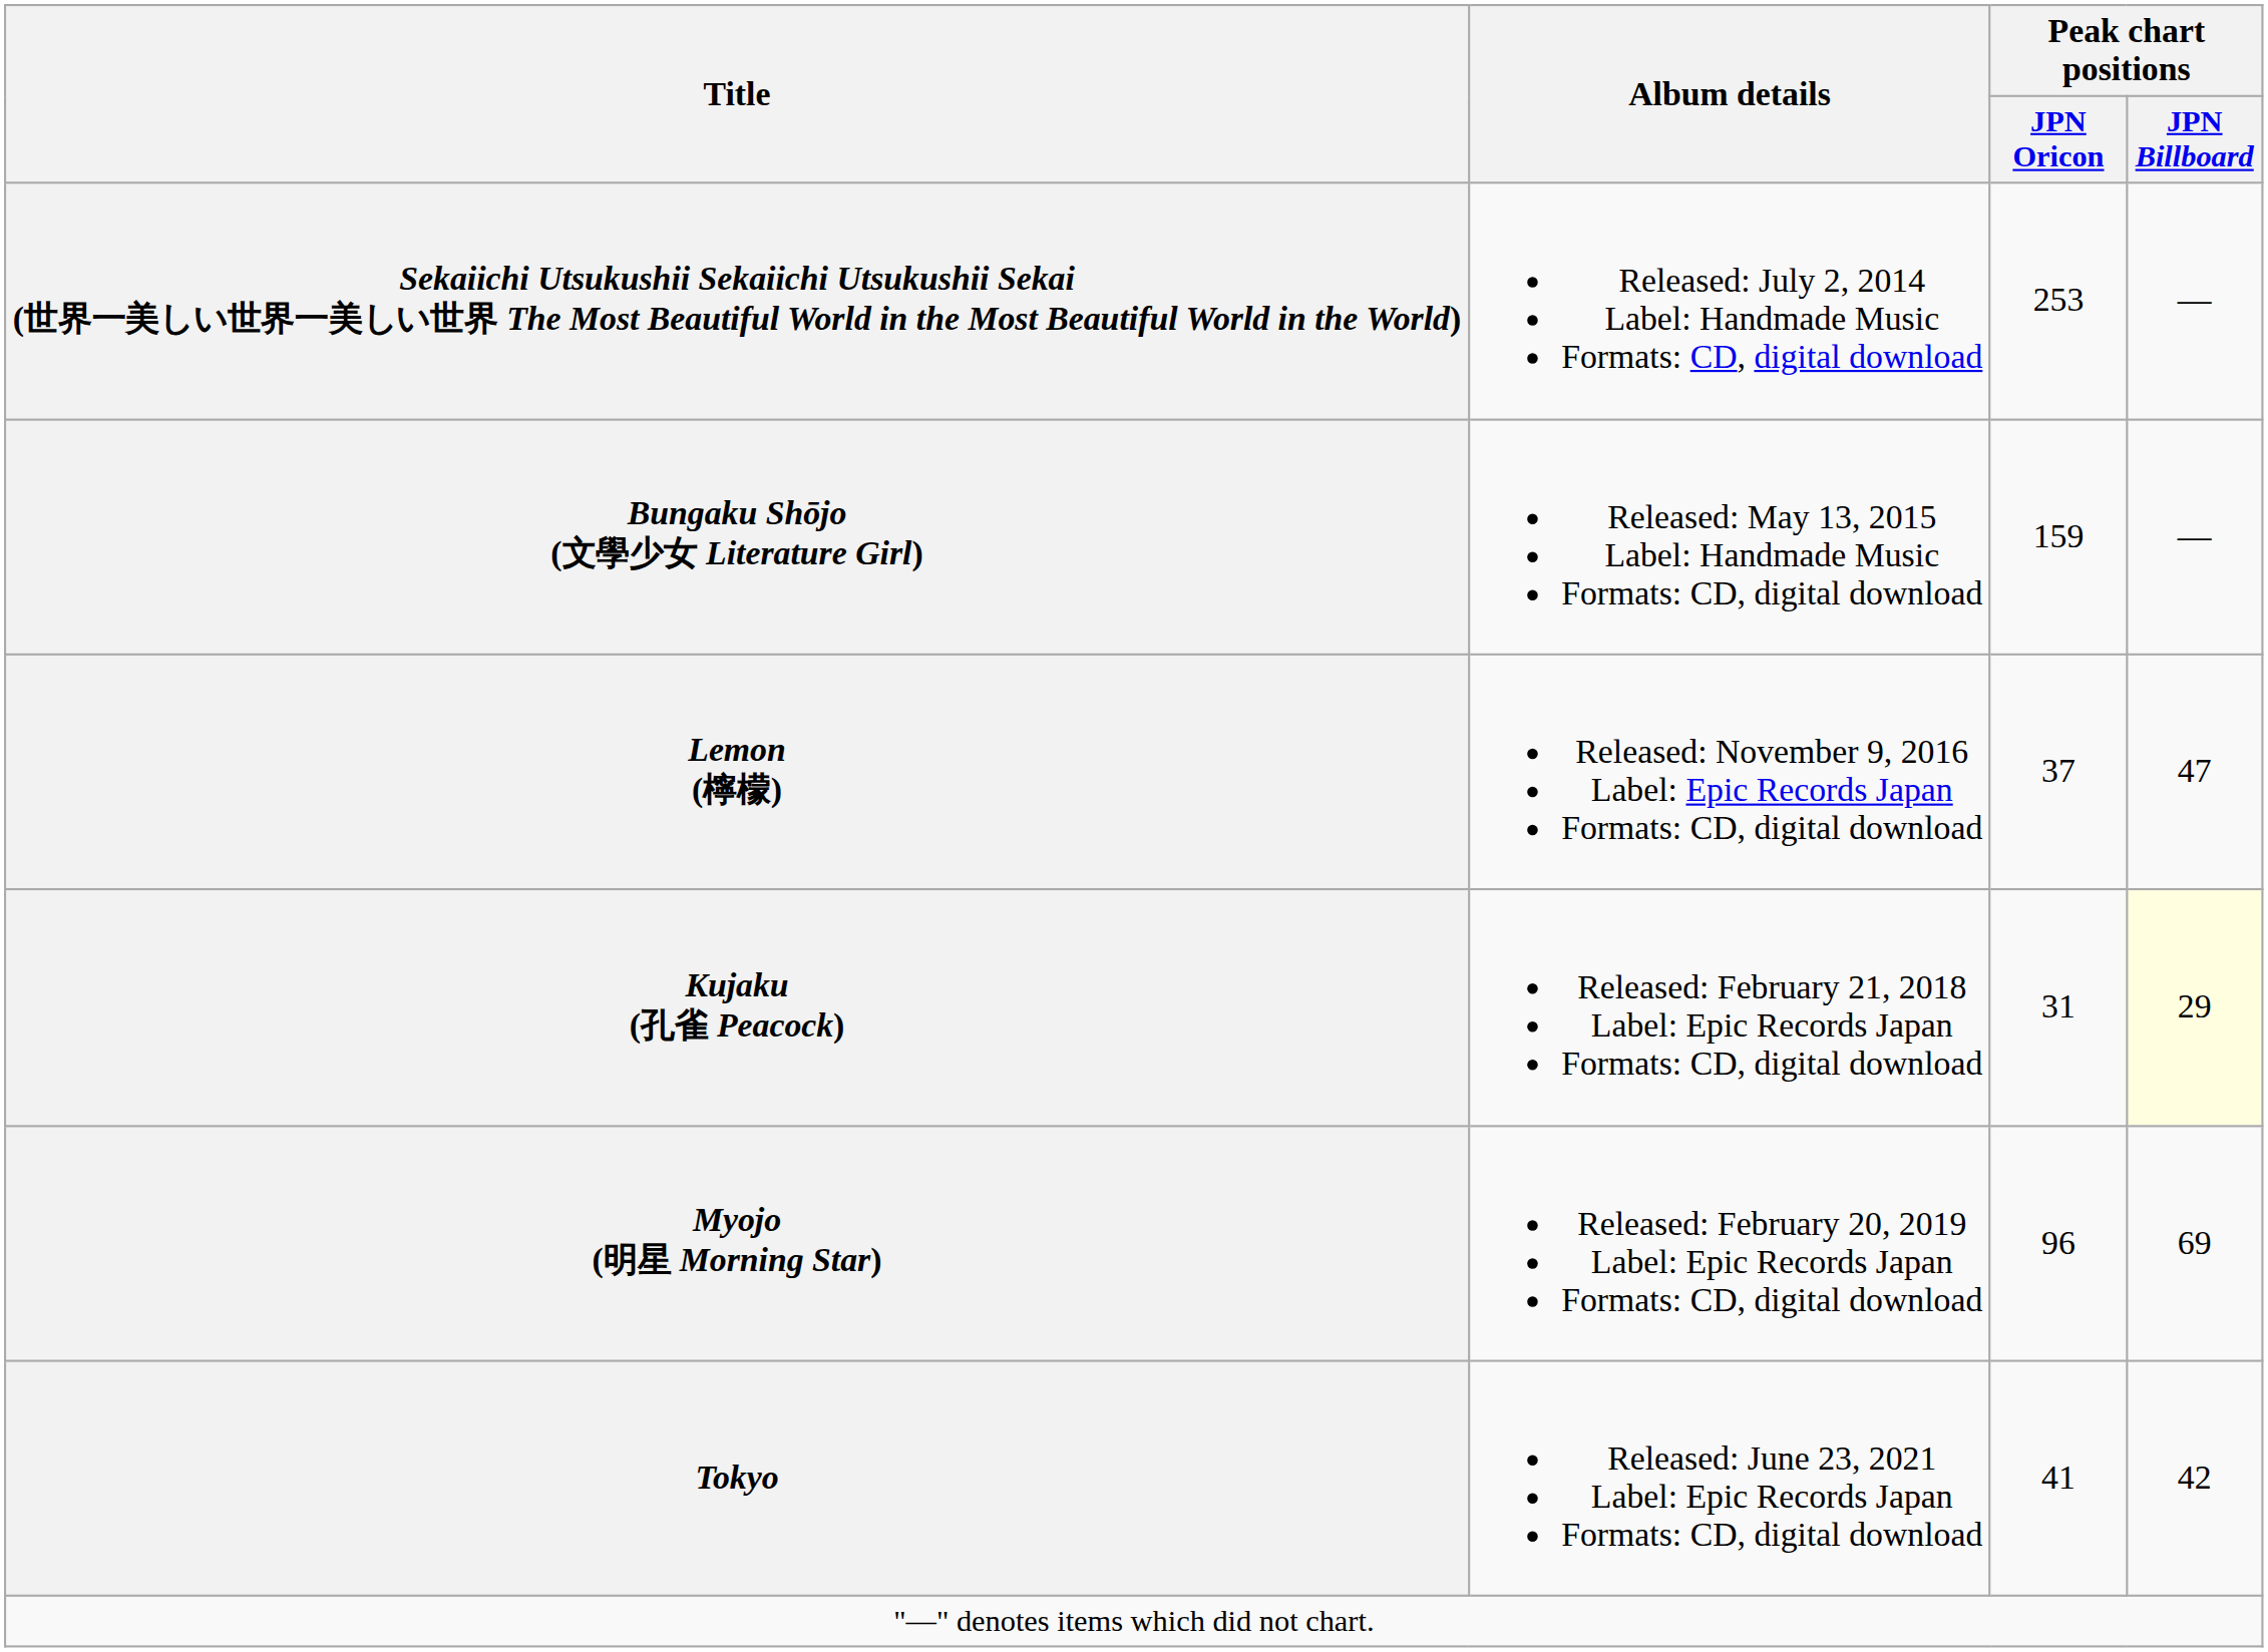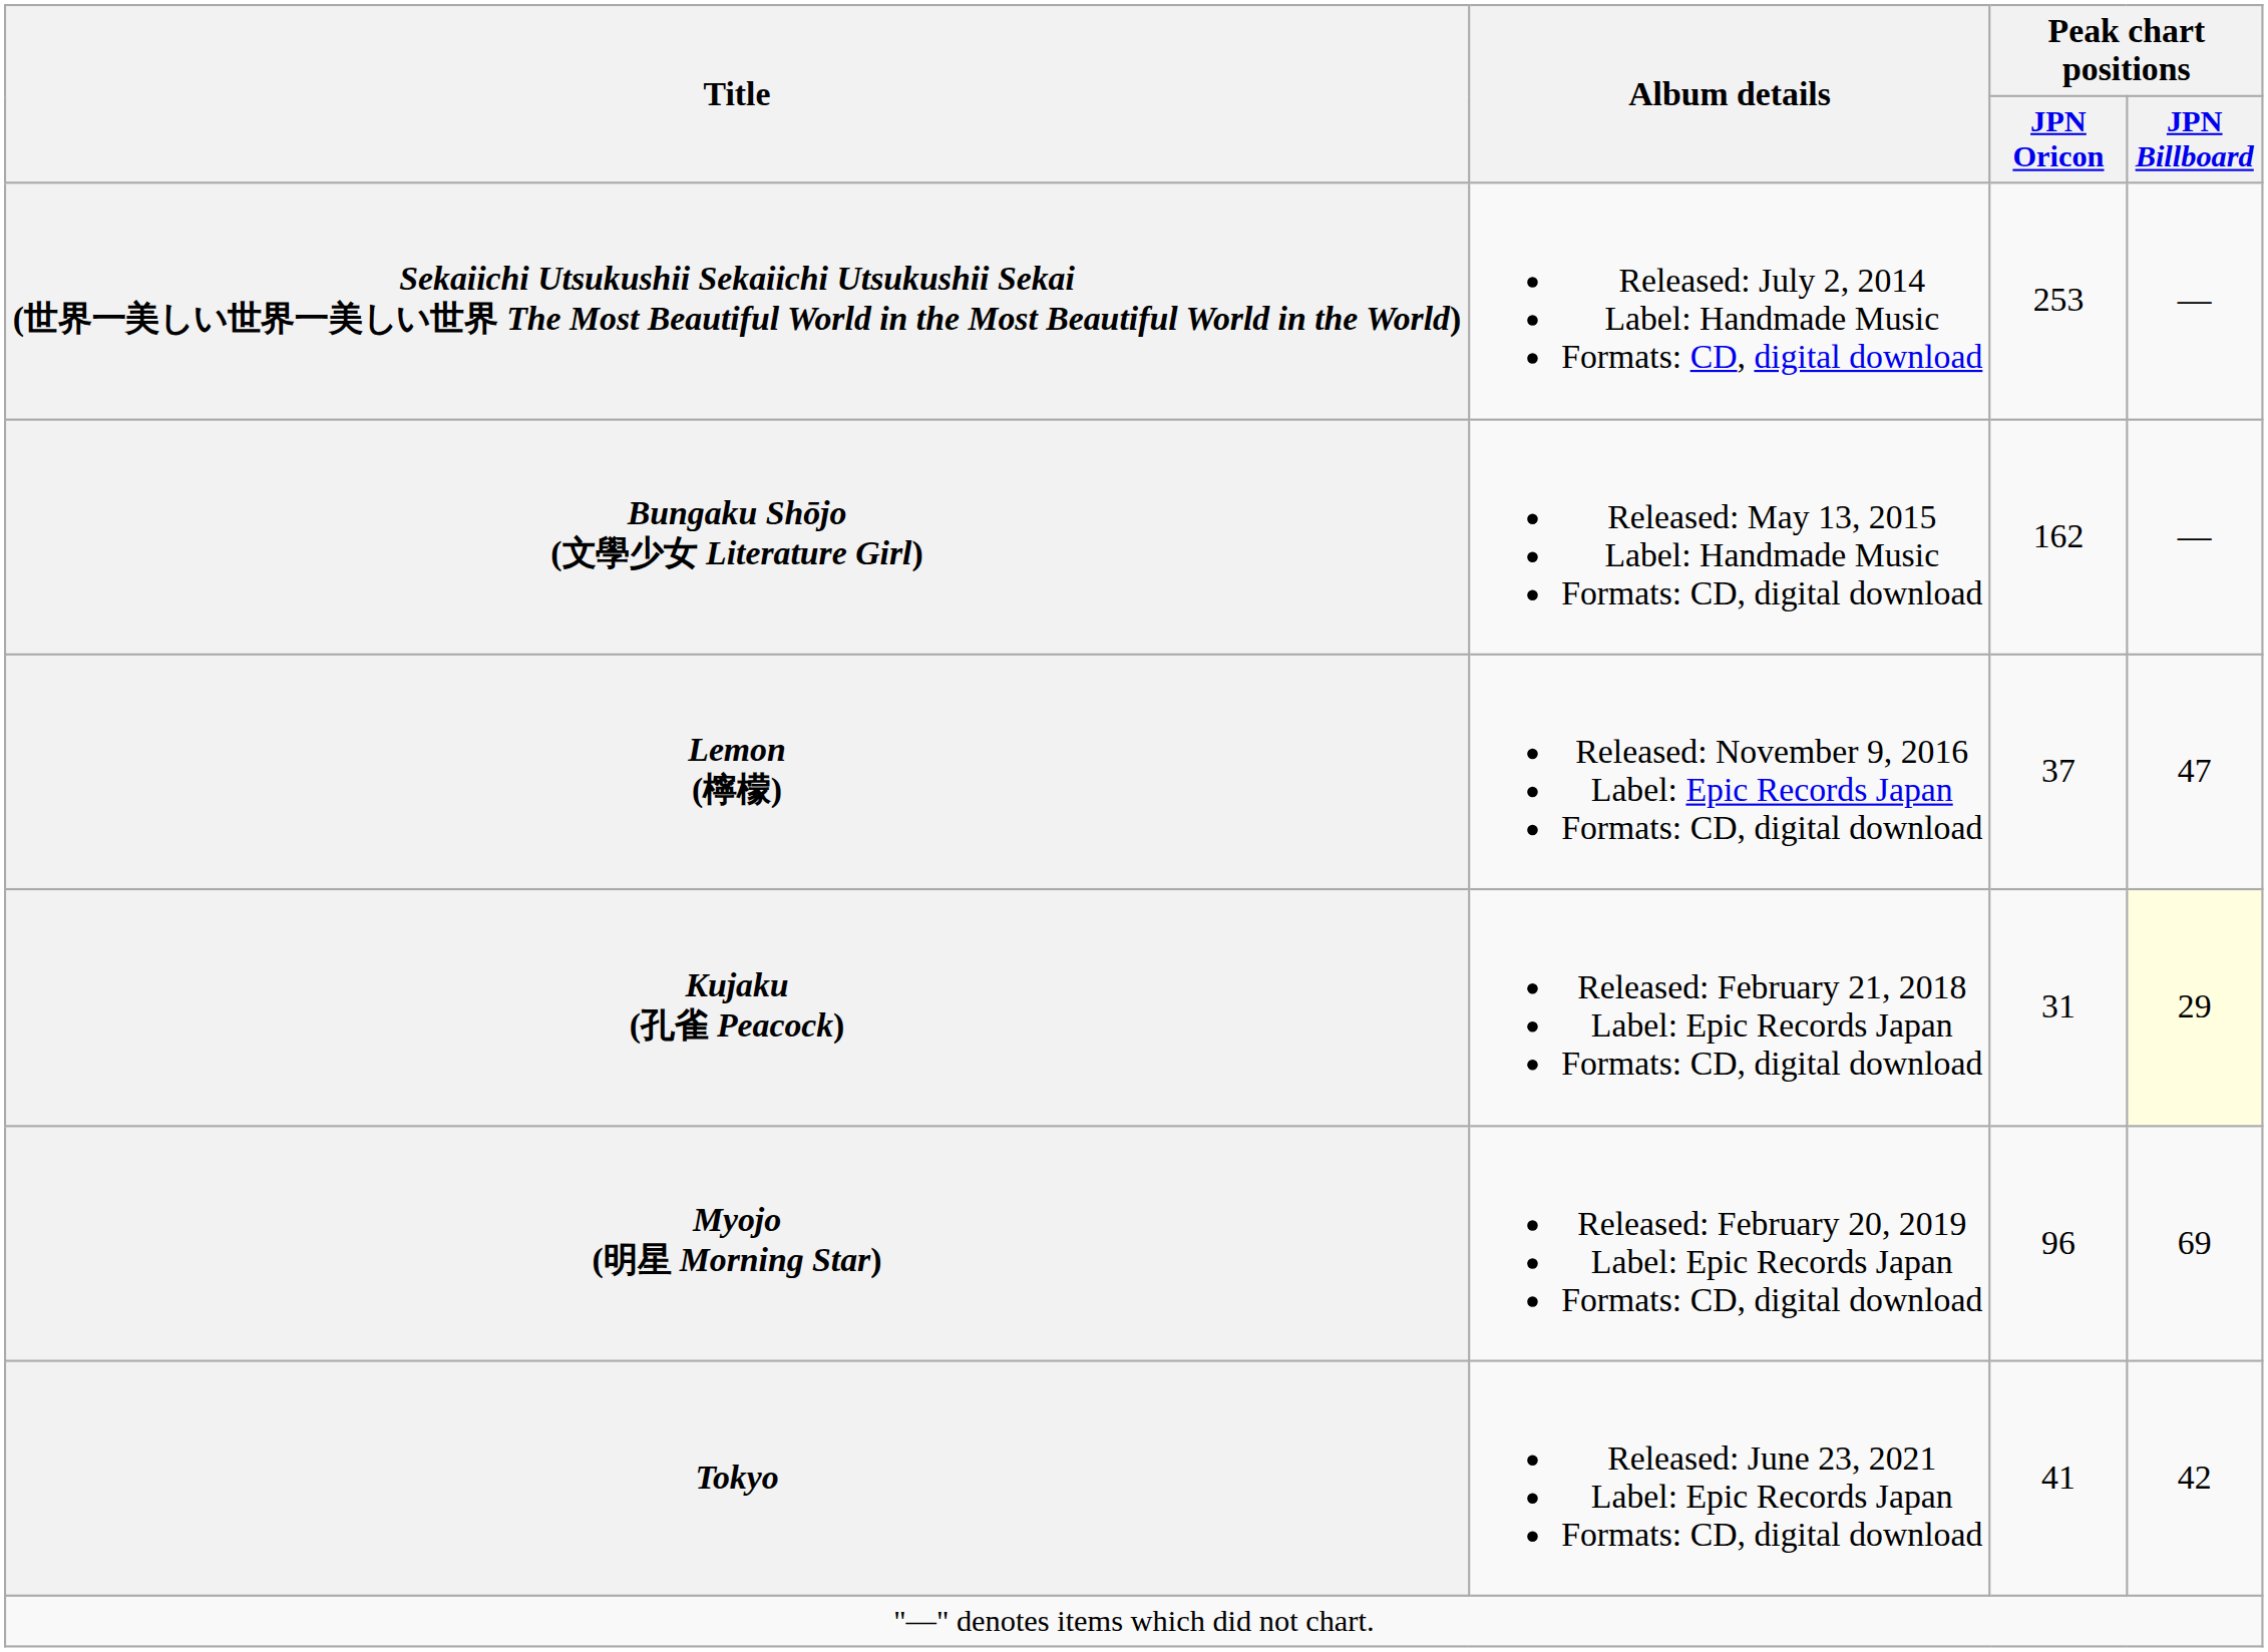 <table class="wikitable plainrowheaders" style="text-align:center">
 <tr>
 <th scope="col" rowspan="2">Title</th>
 <th scope="col" rowspan="2">Album details</th>
 <th scope="col" colspan="2">Peak chart positions</th>
 </tr>
 <tr>
 <th scope="col" style="width:4em;font-size:90%"><a href='#'>JPN<br>Oricon</a><br></th>
 <th scope="col" style="width:4em;font-size:90%"><a href='#'>JPN<br><em>Billboard</em></a><br></th>
 </tr>
 <tr>
 <th scope="row"><em>Sekaiichi Utsukushii Sekaiichi Utsukushii Sekai</em><br>(世界一美しい世界一美しい世界 <em>The Most Beautiful World in the Most Beautiful World in the World</em>)</th>
 <td><br><ul><li>Released: July 2, 2014</li><li>Label: Handmade Music</li><li>Formats: <a href='#'>CD</a>, <a href='#'>digital download</a></li></ul></td>
 <td>253</td>
 <td>—</td>
 </tr>
 <tr>
 <th scope="row"><em>Bungaku Shōjo</em><br>(文學少女 <em>Literature</em> <em>Girl</em>)</th>
 <td><br><ul><li>Released: May 13, 2015</li><li>Label: Handmade Music</li><li>Formats: CD, digital download</li></ul></td>
-<td>159</td>
+<td>162</td>
 <td>—</td>
 </tr>
 <tr>
 <th scope="row"><em>Lemon</em><br>(檸檬)</th>
 <td><br><ul><li>Released: November 9, 2016</li><li>Label: <a href='#'>Epic Records Japan</a></li><li>Formats: CD, digital download</li></ul></td>
 <td>37</td>
 <td>47</td>
 </tr>
 <tr>
 <th scope="row"><em>Kujaku</em><br>(孔雀 <em>Peacock</em>)</th>
 <td><br><ul><li>Released: February 21, 2018</li><li>Label: Epic Records Japan</li><li>Formats: CD, digital download</li></ul></td>
 <td>31</td>
 <td style="background: lightyellow;">29</td>
 </tr>
 <tr>
 <th scope="row"><em>Myojo</em><br>(明星 <em>Morning Star</em>)</th>
 <td><br><ul><li>Released: February 20, 2019</li><li>Label: Epic Records Japan</li><li>Formats: CD, digital download</li></ul></td>
 <td>96</td>
 <td>69</td>
 </tr>
 <tr>
 <th scope="row"><em>Tokyo</em></th>
 <td><br><ul><li>Released: June 23, 2021</li><li>Label: Epic Records Japan</li><li>Formats: CD, digital download</li></ul></td>
 <td>41</td>
 <td>42</td>
 </tr>
 <tr>
 <td colspan="5" align="center" style="font-size:90%;">"—" denotes items which did not chart.</td>
 </tr>
 </table>
